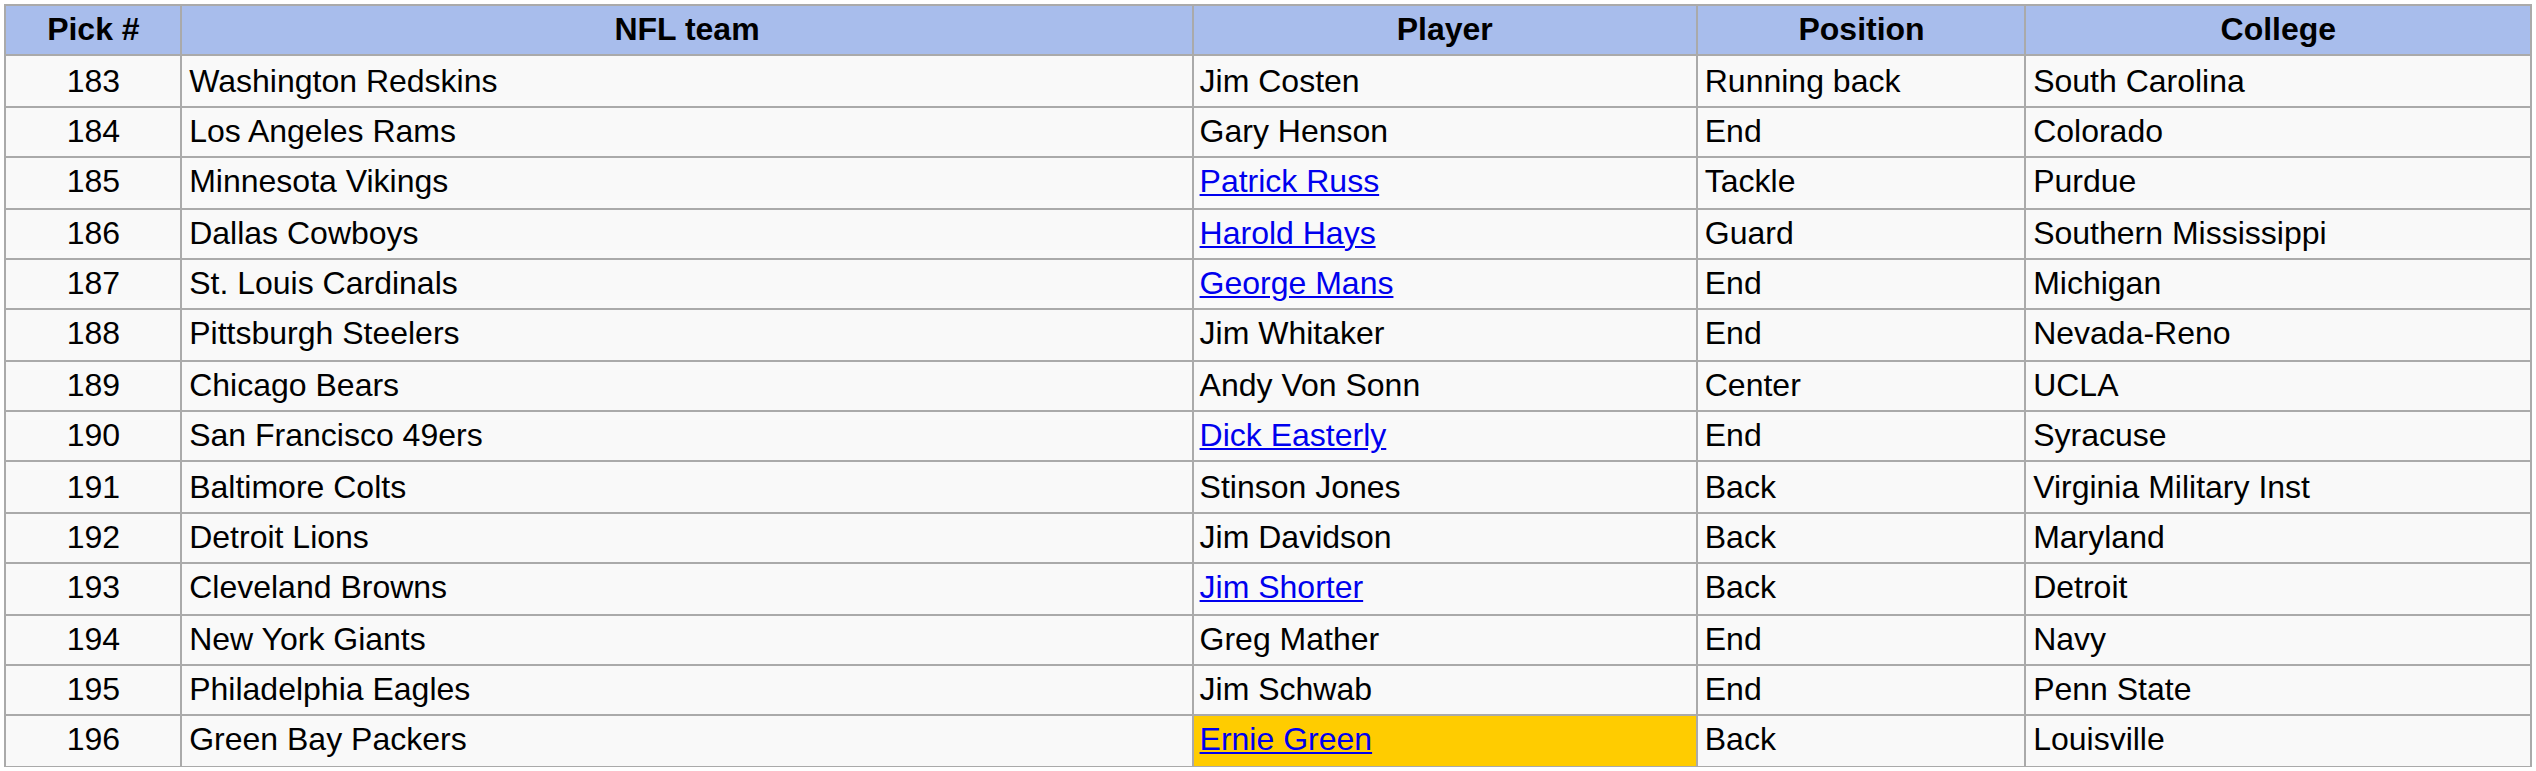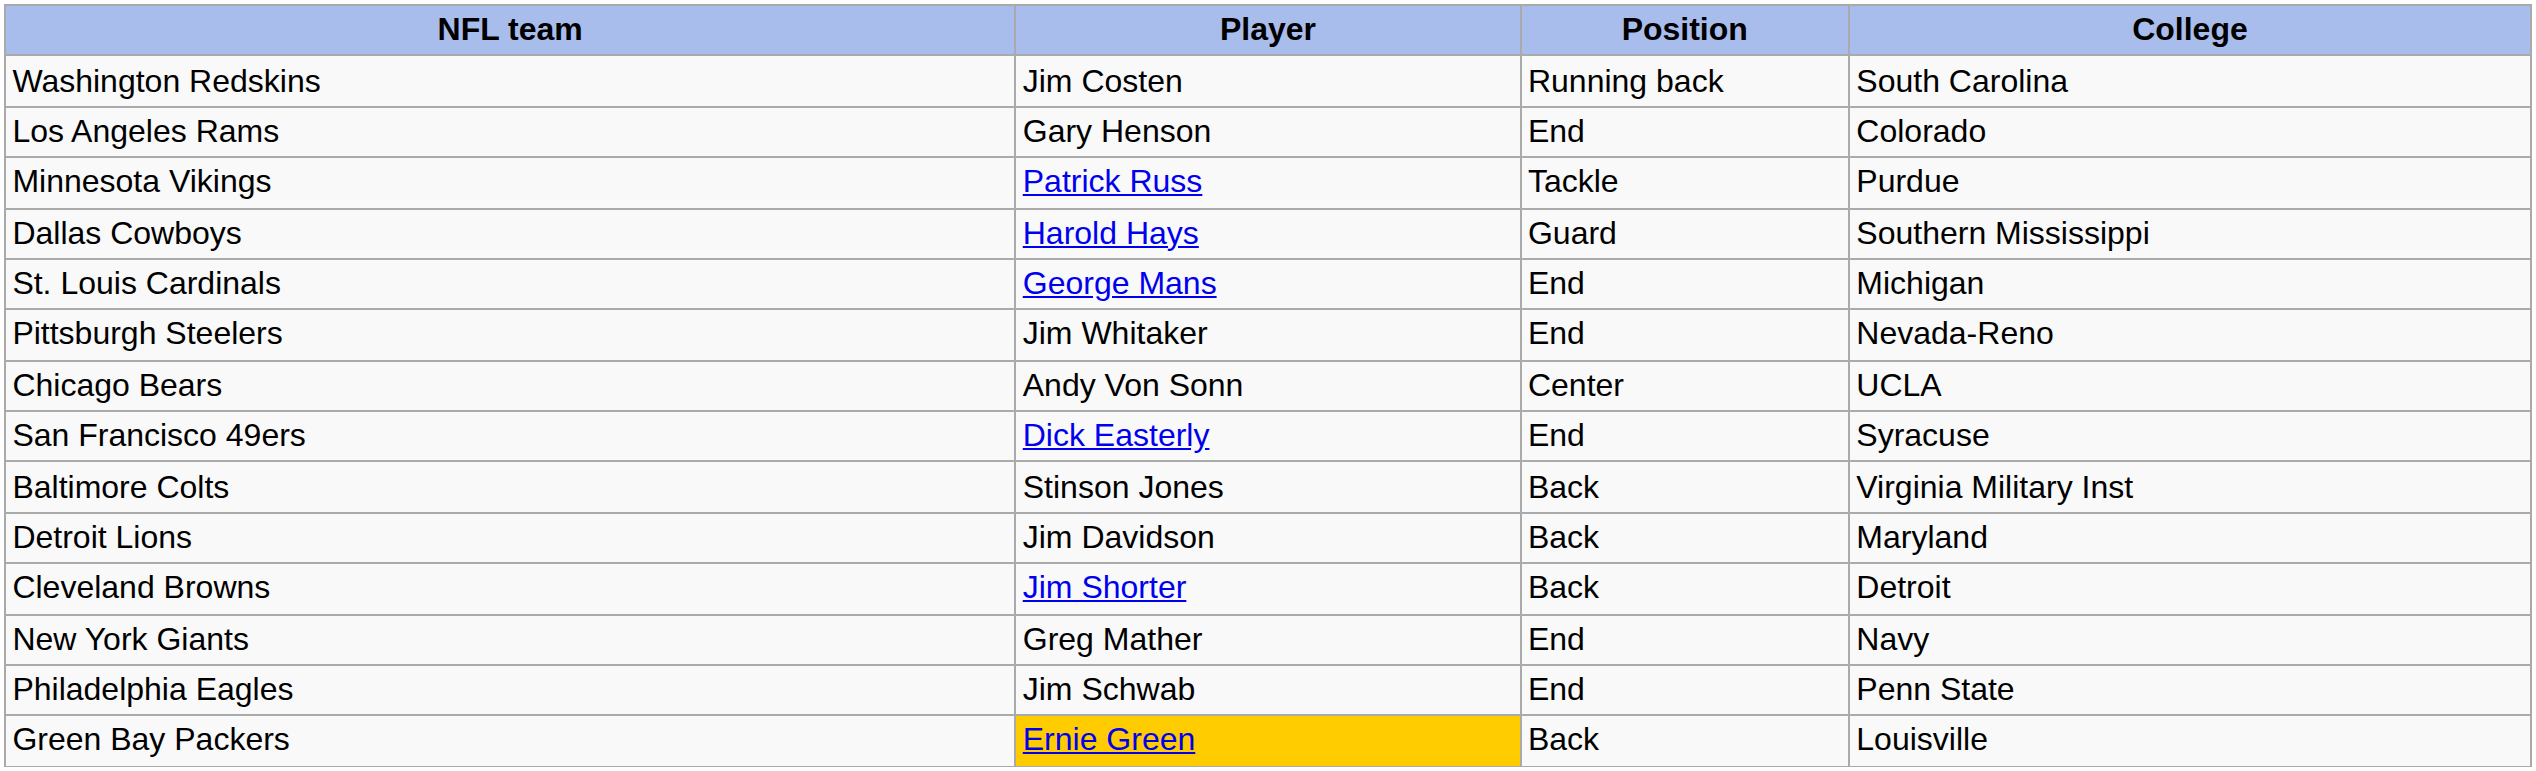 <table class="wikitable sortable sortable" style="width: 100%">
 <tr>
-<th style="background:#a8bdec; width:7%;">Pick #</th>
 <th style="width:40%; background:#a8bdec;">NFL team</th>
 <th style="width:20%; background:#a8bdec;">Player</th>
 <th style="width:13%; background:#a8bdec;">Position</th>
 <th style="background:#A8BDEC;">College</th>
 </tr>
 <tr>
-<td align=center>183</td>
 <td>Washington Redskins</td>
 <td>Jim Costen</td>
 <td>Running back</td>
 <td>South Carolina</td>
 </tr>
 <tr>
-<td align=center>184</td>
 <td>Los Angeles Rams</td>
 <td>Gary Henson</td>
 <td>End</td>
 <td>Colorado</td>
 </tr>
 <tr>
-<td align=center>185</td>
 <td>Minnesota Vikings</td>
 <td><a href='#'>Patrick Russ</a></td>
 <td>Tackle</td>
 <td>Purdue</td>
 </tr>
 <tr>
-<td align=center>186</td>
 <td>Dallas Cowboys</td>
 <td><a href='#'>Harold Hays</a></td>
 <td>Guard</td>
 <td>Southern Mississippi</td>
 </tr>
 <tr>
-<td align=center>187</td>
 <td>St. Louis Cardinals</td>
 <td><a href='#'>George Mans</a></td>
 <td>End</td>
 <td>Michigan</td>
 </tr>
 <tr>
-<td align=center>188</td>
 <td>Pittsburgh Steelers</td>
 <td>Jim Whitaker</td>
 <td>End</td>
 <td>Nevada-Reno</td>
 </tr>
 <tr>
-<td align=center>189</td>
 <td>Chicago Bears</td>
 <td>Andy Von Sonn</td>
 <td>Center</td>
 <td>UCLA</td>
 </tr>
 <tr>
-<td align=center>190</td>
 <td>San Francisco 49ers</td>
 <td><a href='#'>Dick Easterly</a></td>
 <td>End</td>
 <td>Syracuse</td>
 </tr>
 <tr>
-<td align=center>191</td>
 <td>Baltimore Colts</td>
 <td>Stinson Jones</td>
 <td>Back</td>
 <td>Virginia Military Inst</td>
 </tr>
 <tr>
-<td align=center>192</td>
 <td>Detroit Lions</td>
 <td>Jim Davidson</td>
 <td>Back</td>
 <td>Maryland</td>
 </tr>
 <tr>
-<td align=center>193</td>
 <td>Cleveland Browns</td>
 <td><a href='#'>Jim Shorter</a></td>
 <td>Back</td>
 <td>Detroit</td>
 </tr>
 <tr>
-<td align=center>194</td>
 <td>New York Giants</td>
 <td>Greg Mather</td>
 <td>End</td>
 <td>Navy</td>
 </tr>
 <tr>
-<td align=center>195</td>
 <td>Philadelphia Eagles</td>
 <td>Jim Schwab</td>
 <td>End</td>
 <td>Penn State</td>
 </tr>
 <tr>
-<td align=center>196</td>
 <td>Green Bay Packers</td>
 <td bgcolor="#FFCC00"><a href='#'>Ernie Green</a></td>
 <td>Back</td>
 <td>Louisville</td>
 </tr>
 </table>
